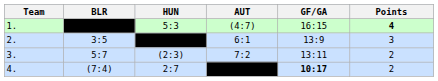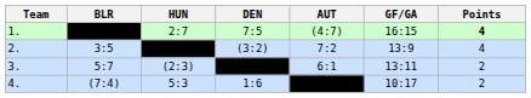 <table class="wikitable" bgcolor="#EFEFFF" width="50%">
 <tr bgcolor="#BCD2EE">
 <th>Team</th>
 <th>BLR</th>
 <th>HUN</th>
+<th>DEN</th>
 <th>AUT</th>
 <th>GF/GA</th>
 <th>Points</th>
 </tr>
 <tr bgcolor="#ccffcc" align="center">
 <td align="left">1. </td>
 <td style="background:#000000;"></td>
-<td>5:3</td>
+<td>2:7</td>
+<td>7:5</td>
 <td>(4:7)</td>
 <td>16:15</td>
 <td><strong>4</strong></td>
 </tr>
 <tr bgcolor="#CAE1FF" align="center">
 <td align="left">2. </td>
 <td>3:5</td>
 <td style="background:#000000;"></td>
-<td>6:1</td>
+<td>(3:2)</td>
+<td>7:2</td>
 <td>13:9</td>
-<td>3</td>
+<td>4</td>
 </tr>
 <tr bgcolor="#CAE1FF" align="center">
 <td align="left">3. </td>
 <td>5:7</td>
 <td>(2:3)</td>
-<td>7:2</td>
+<td style="background:#000000;"></td>
+<td>6:1</td>
 <td>13:11</td>
 <td>2</td>
 </tr>
 <tr bgcolor="#CAE1FF" align="center">
 <td align="left">4. </td>
 <td>(7:4)</td>
-<td>2:7</td>
+<td>5:3</td>
+<td>1:6</td>
 <td style="background:#000000;"></td>
-<td><strong>10:17</strong></td>
+<td>10:17</td>
 <td>2</td>
 </tr>
 </table>
